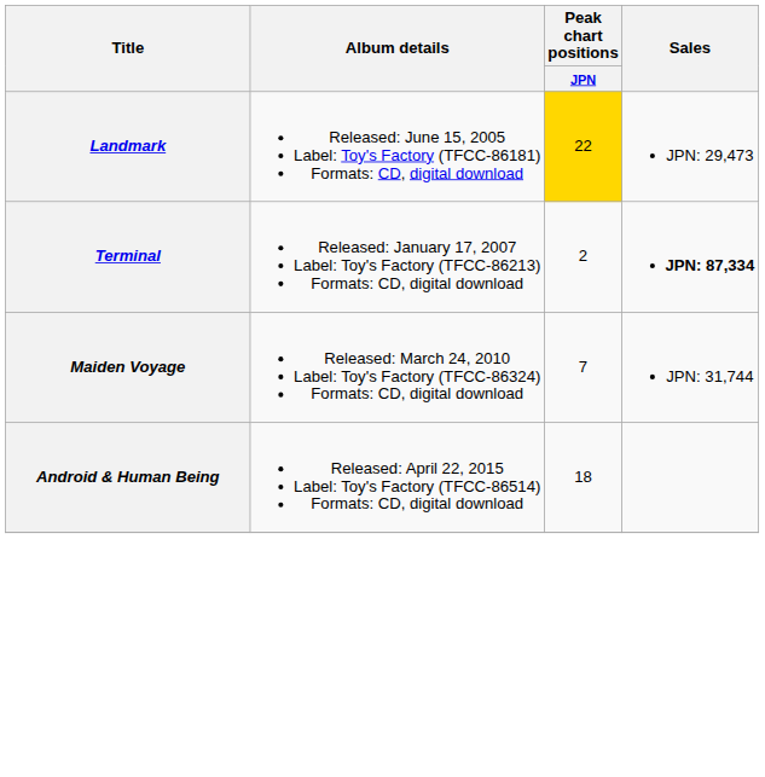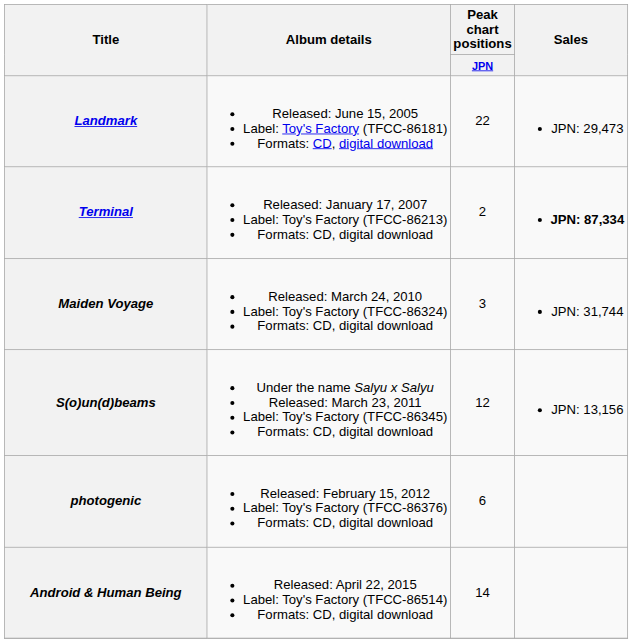 <table class="wikitable plainrowheaders" style="text-align:center;">
 <tr>
 <th rowspan="2" style="width:15em;">Title</th>
 <th rowspan="2">Album details</th>
 <th colspan="1">Peak chart positions</th>
 <th rowspan="2">Sales</th>
 </tr>
 <tr>
 <th style="width:3em;"><small><a href='#'>JPN</a></small><br></th>
 </tr>
 <tr>
 <th scope="row"><em><a href='#'>Landmark</a></em></th>
 <td><br><ul><li>Released: June 15, 2005</li><li>Label: <a href='#'>Toy's Factory</a> (TFCC-86181)</li><li>Formats: <a href='#'>CD</a>, <a href='#'>digital download</a></li></ul></td>
-<td style="background: gold;">22</td>
+<td>22</td>
 <td><br><ul><li>JPN: 29,473</li></ul></td>
 </tr>
 <tr>
 <th scope="row"><em><a href='#'>Terminal</a></em></th>
 <td><br><ul><li>Released: January 17, 2007</li><li>Label: Toy's Factory (TFCC-86213)</li><li>Formats: CD, digital download</li></ul></td>
 <td>2</td>
 <td><strong><br><ul><li>JPN: 87,334</li></ul></strong></td>
 </tr>
 <tr>
 <th scope="row"><em>Maiden Voyage</em></th>
 <td><br><ul><li>Released: March 24, 2010</li><li>Label: Toy's Factory (TFCC-86324)</li><li>Formats: CD, digital download</li></ul></td>
-<td>7</td>
+<td>3</td>
 <td><br><ul><li>JPN: 31,744</li></ul></td>
+</tr>
+<tr>
+<th scope="row"><em>S(o)un(d)beams</em></th>
+<td><br><ul><li>Under the name <em>Salyu x Salyu</em></li><li>Released: March 23, 2011</li><li>Label: Toy's Factory (TFCC-86345)</li><li>Formats: CD, digital download</li></ul></td>
+<td>12</td>
+<td><br><ul><li>JPN: 13,156</li></ul></td>
+</tr>
+<tr>
+<th scope="row"><em>photogenic</em></th>
+<td><br><ul><li>Released: February 15, 2012</li><li>Label: Toy's Factory (TFCC-86376)</li><li>Formats: CD, digital download</li></ul></td>
+<td>6</td>
+<td></td>
 </tr>
 <tr>
 <th scope="row"><em>Android & Human Being</em></th>
 <td><br><ul><li>Released: April 22, 2015</li><li>Label: Toy's Factory (TFCC-86514)</li><li>Formats: CD, digital download</li></ul></td>
-<td>18</td>
+<td>14</td>
 <td></td>
 </tr>
 <tr>
 </tr>
 </table>
